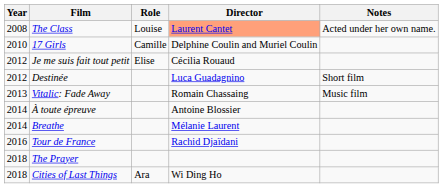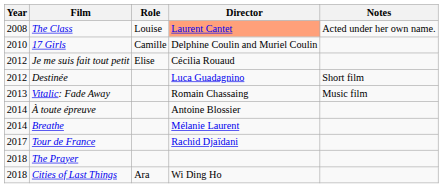 <table class="wikitable sortable">
 <tr>
 <th>Year</th>
 <th>Film</th>
 <th>Role</th>
 <th>Director</th>
 <th class="unsortable">Notes</th>
 </tr>
 <tr>
 <td>2008</td>
 <td><em><a href='#'>The Class</a></em></td>
 <td>Louise</td>
 <td style="background: lightsalmon;"><a href='#'>Laurent Cantet</a></td>
 <td>Acted under her own name.</td>
 </tr>
 <tr>
 <td>2010</td>
 <td><em><a href='#'>17 Girls</a></em></td>
 <td>Camille</td>
 <td>Delphine Coulin and Muriel Coulin</td>
 <td></td>
 </tr>
 <tr>
 <td>2012</td>
 <td><em>Je me suis fait tout petit</em></td>
 <td>Elise</td>
 <td>Cécilia Rouaud</td>
 <td></td>
 </tr>
 <tr>
 <td>2012</td>
 <td><em>Destinée</em></td>
 <td></td>
 <td><a href='#'>Luca Guadagnino</a></td>
 <td>Short film</td>
 </tr>
 <tr>
 <td>2013</td>
 <td><em><a href='#'>Vitalic</a>: Fade Away</em></td>
 <td></td>
 <td>Romain Chassaing</td>
 <td>Music film</td>
 </tr>
 <tr>
 <td>2014</td>
 <td><em>À toute épreuve</em></td>
 <td></td>
 <td>Antoine Blossier</td>
 <td></td>
 </tr>
 <tr>
 <td>2014</td>
 <td><em><a href='#'>Breathe</a></em></td>
 <td></td>
 <td><a href='#'>Mélanie Laurent</a></td>
 <td></td>
 </tr>
 <tr>
-<td>2016</td>
+<td>2017</td>
 <td><em><a href='#'>Tour de France</a></em></td>
 <td></td>
 <td><a href='#'>Rachid Djaïdani</a></td>
 <td></td>
 </tr>
 <tr>
 <td>2018</td>
 <td><em><a href='#'>The Prayer</a></em></td>
 <td></td>
 <td></td>
 <td></td>
 </tr>
 <tr>
 <td>2018</td>
 <td><em><a href='#'>Cities of Last Things</a></em></td>
 <td>Ara</td>
 <td>Wi Ding Ho</td>
 <td></td>
 </tr>
 </table>
